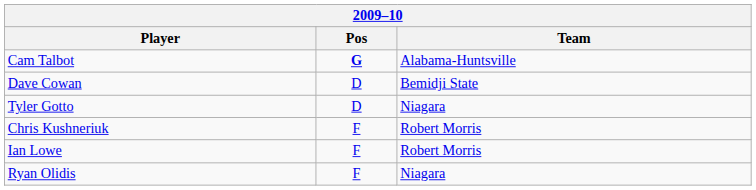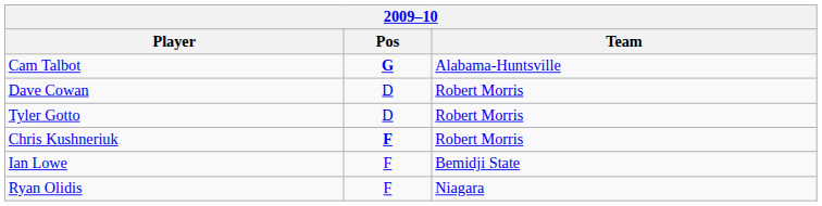 <table class="wikitable" width=95%>
 <tr>
 <th colspan=3><a href='#'>2009–10</a></th>
 </tr>
 <tr>
 <th>Player</th>
 <th>Pos</th>
 <th>Team</th>
 </tr>
 <tr>
 <td><a href='#'>Cam Talbot</a></td>
 <td style="text-align:center;"><strong><a href='#'>G</a></strong></td>
 <td><a href='#'>Alabama-Huntsville</a></td>
 </tr>
 <tr>
 <td><a href='#'>Dave Cowan</a></td>
 <td style="text-align:center;"><a href='#'>D</a></td>
-<td><a href='#'>Bemidji State</a></td>
+<td><a href='#'>Robert Morris</a></td>
 </tr>
 <tr>
 <td><a href='#'>Tyler Gotto</a></td>
 <td style="text-align:center;"><a href='#'>D</a></td>
-<td><a href='#'>Niagara</a></td>
+<td><a href='#'>Robert Morris</a></td>
 </tr>
 <tr>
 <td><a href='#'>Chris Kushneriuk</a></td>
-<td style="text-align:center;"><a href='#'>F</a></td>
+<td style="text-align:center;"><strong><a href='#'>F</a></strong></td>
 <td><a href='#'>Robert Morris</a></td>
 </tr>
 <tr>
 <td><a href='#'>Ian Lowe</a></td>
 <td style="text-align:center;"><a href='#'>F</a></td>
-<td><a href='#'>Robert Morris</a></td>
+<td><a href='#'>Bemidji State</a></td>
 </tr>
 <tr>
 <td><a href='#'>Ryan Olidis</a></td>
 <td style="text-align:center;"><a href='#'>F</a></td>
 <td><a href='#'>Niagara</a></td>
 </tr>
 </table>
